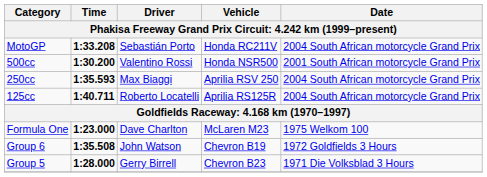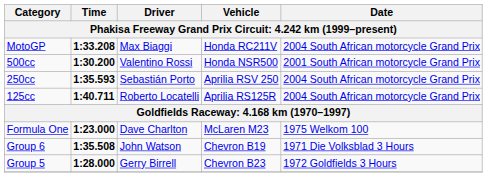 <table class="wikitable">
 <tr>
 <th>Category</th>
 <th>Time</th>
 <th>Driver</th>
 <th>Vehicle</th>
 <th>Date</th>
 </tr>
 <tr>
 <th colspan="5">Phakisa Freeway Grand Prix Circuit: 4.242 km (1999–present)</th>
 </tr>
 <tr>
 <td><a href='#'>MotoGP</a></td>
 <td><strong>1:33.208</strong></td>
-<td><a href='#'>Sebastián Porto</a></td>
+<td><a href='#'>Max Biaggi</a></td>
 <td><a href='#'>Honda RC211V</a></td>
 <td><a href='#'>2004 South African motorcycle Grand Prix</a></td>
 </tr>
 <tr>
 <td><a href='#'>500cc</a></td>
 <td><strong>1:30.200</strong></td>
 <td><a href='#'>Valentino Rossi</a></td>
 <td><a href='#'>Honda NSR500</a></td>
 <td><a href='#'>2001 South African motorcycle Grand Prix</a></td>
 </tr>
 <tr>
 <td><a href='#'>250cc</a></td>
 <td><strong>1:35.593</strong></td>
-<td><a href='#'>Max Biaggi</a></td>
+<td><a href='#'>Sebastián Porto</a></td>
 <td><a href='#'>Aprilia RSV 250</a></td>
 <td><a href='#'>2004 South African motorcycle Grand Prix</a></td>
 </tr>
 <tr>
 <td><a href='#'>125cc</a></td>
 <td><strong>1:40.711</strong></td>
 <td><a href='#'>Roberto Locatelli</a></td>
 <td><a href='#'>Aprilia RS125R</a></td>
 <td><a href='#'>2004 South African motorcycle Grand Prix</a></td>
 </tr>
 <tr>
 <th colspan="5">Goldfields Raceway: 4.168 km (1970–1997)</th>
 </tr>
 <tr>
 <td><a href='#'>Formula One</a></td>
 <td><strong>1:23.000</strong></td>
 <td><a href='#'>Dave Charlton</a></td>
 <td><a href='#'>McLaren M23</a></td>
 <td><a href='#'>1975 Welkom 100</a></td>
 </tr>
 <tr>
 <td><a href='#'>Group 6</a></td>
 <td><strong>1:35.508</strong></td>
 <td><a href='#'>John Watson</a></td>
 <td><a href='#'>Chevron B19</a></td>
-<td><a href='#'>1972 Goldfields 3 Hours</a></td>
+<td><a href='#'>1971 Die Volksblad 3 Hours</a></td>
 </tr>
 <tr>
 <td><a href='#'>Group 5</a></td>
 <td><strong>1:28.000</strong></td>
 <td><a href='#'>Gerry Birrell</a></td>
 <td><a href='#'>Chevron B23</a></td>
-<td><a href='#'>1971 Die Volksblad 3 Hours</a></td>
+<td><a href='#'>1972 Goldfields 3 Hours</a></td>
 </tr>
 <tr>
 </tr>
 </table>
